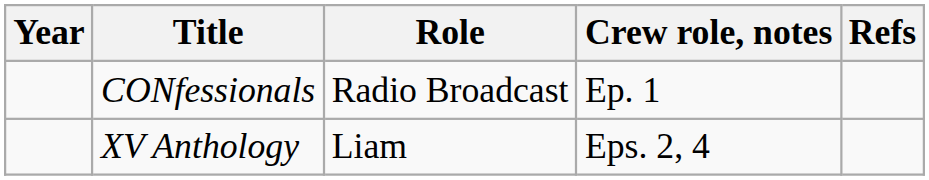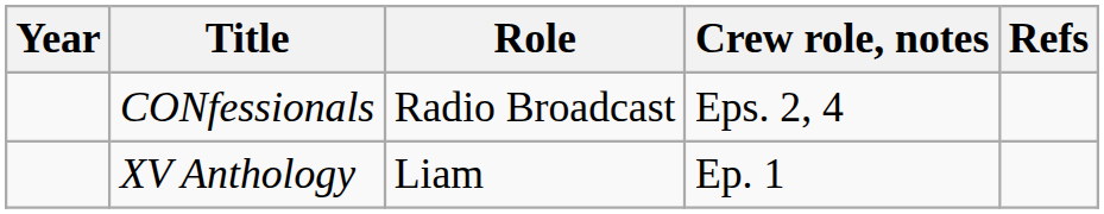 <table class="wikitable sortable plainrowheaders">
 <tr>
 <th>Year</th>
 <th>Title</th>
 <th>Role</th>
 <th class="unsortable">Crew role, notes</th>
 <th class="unsortable">Refs</th>
 </tr>
 <tr>
 <td></td>
 <td><em>CONfessionals</em></td>
 <td>Radio Broadcast</td>
-<td>Ep. 1</td>
+<td>Eps. 2, 4</td>
 <td></td>
 </tr>
 <tr>
 <td></td>
 <td><em>XV Anthology</em></td>
 <td>Liam</td>
-<td>Eps. 2, 4</td>
+<td>Ep. 1</td>
 <td></td>
 </tr>
 </table>
